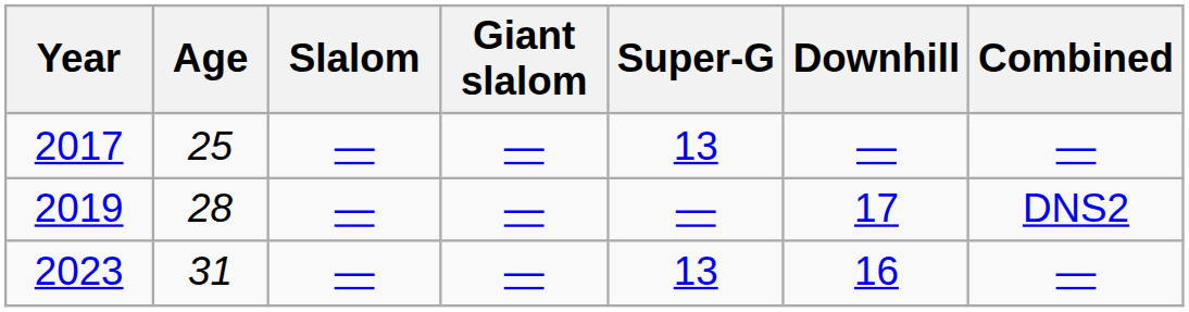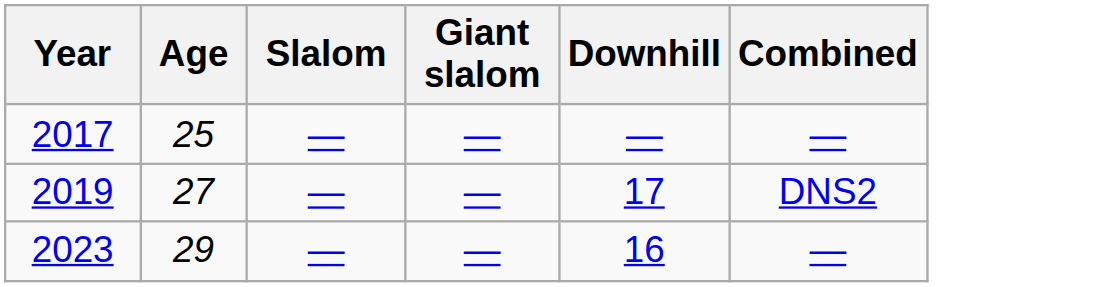 <table class=wikitable style="text-align:center">
 <tr>
 <th>  Year  </th>
 <th> Age </th>
 <th> Slalom </th>
 <th> Giant <br> slalom </th>
-<th>Super-G</th>
 <th>Downhill</th>
 <th>Combined</th>
 </tr>
 <tr>
 <td><a href='#'>2017</a></td>
 <td><em>25</em></td>
 <td><a href='#'>—</a></td>
 <td><a href='#'>—</a></td>
-<td><a href='#'>13</a></td>
 <td><a href='#'>—</a></td>
 <td><a href='#'>—</a></td>
 </tr>
 <tr>
 <td><a href='#'>2019</a></td>
-<td><em>28</em></td>
-<td><a href='#'>—</a></td>
+<td><em>27</em></td>
 <td><a href='#'>—</a></td>
 <td><a href='#'>—</a></td>
 <td><a href='#'>17</a></td>
 <td><a href='#'>DNS2</a></td>
 </tr>
 <tr>
 <td><a href='#'>2023</a></td>
-<td><em>31</em></td>
+<td><em>29</em></td>
 <td><a href='#'>—</a></td>
 <td><a href='#'>—</a></td>
-<td><a href='#'>13</a></td>
 <td><a href='#'>16</a></td>
 <td><a href='#'>—</a></td>
 </tr>
 </table>
